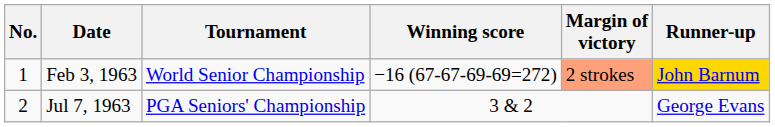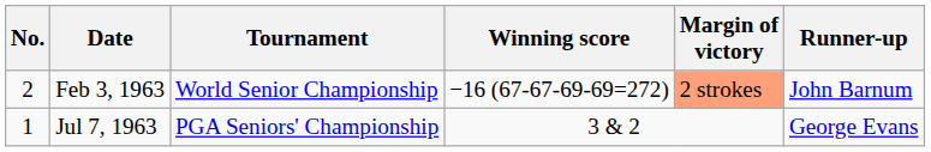 <table class="wikitable" style="font-size:95%;">
 <tr>
 <th>No.</th>
 <th>Date</th>
 <th>Tournament</th>
 <th>Winning score</th>
 <th>Margin of<br>victory</th>
 <th>Runner-up</th>
 </tr>
 <tr>
-<td align=center>1</td>
+<td align=center>2</td>
 <td>Feb 3, 1963</td>
 <td><a href='#'>World Senior Championship</a></td>
 <td>−16 (67-67-69-69=272)</td>
 <td style="background: lightsalmon;">2 strokes</td>
-<td style="background: gold;"> <a href='#'>John Barnum</a></td>
+<td> <a href='#'>John Barnum</a></td>
 </tr>
 <tr>
-<td align=center>2</td>
+<td align=center>1</td>
 <td>Jul 7, 1963</td>
 <td><a href='#'>PGA Seniors' Championship</a></td>
 <td align=center colspan=2>3 & 2</td>
 <td> <a href='#'>George Evans</a></td>
 </tr>
 </table>
